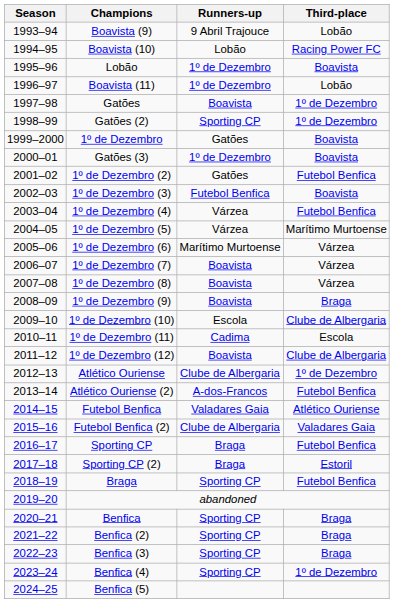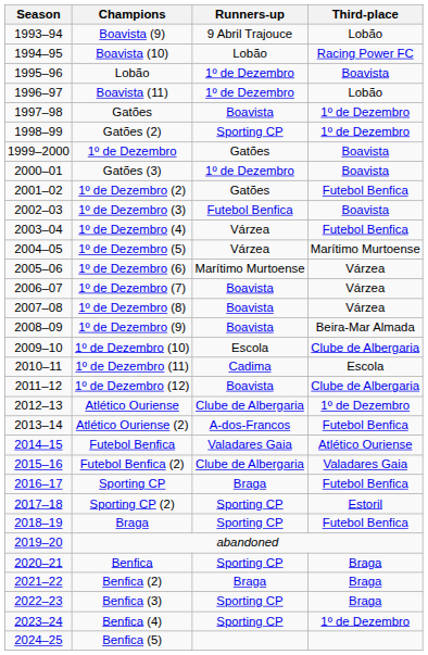 <table class="wikitable sortable">
 <tr>
 <th>Season</th>
 <th>Champions</th>
 <th>Runners-up</th>
 <th>Third-place</th>
 </tr>
 <tr align=center>
 <td>1993–94</td>
 <td><a href='#'>Boavista</a> (9)</td>
 <td>9 Abril Trajouce</td>
 <td>Lobão</td>
 </tr>
 <tr align=center>
 <td>1994–95</td>
 <td><a href='#'>Boavista</a> (10)</td>
 <td>Lobão</td>
 <td><a href='#'>Racing Power FC</a></td>
 </tr>
 <tr align=center>
 <td>1995–96</td>
 <td>Lobão</td>
 <td><a href='#'>1º de Dezembro</a></td>
 <td><a href='#'>Boavista</a></td>
 </tr>
 <tr align=center>
 <td>1996–97</td>
 <td><a href='#'>Boavista</a> (11)</td>
 <td><a href='#'>1º de Dezembro</a></td>
 <td>Lobão</td>
 </tr>
 <tr align=center>
 <td>1997–98</td>
 <td>Gatões</td>
 <td><a href='#'>Boavista</a></td>
 <td><a href='#'>1º de Dezembro</a></td>
 </tr>
 <tr align=center>
 <td>1998–99</td>
 <td>Gatões (2)</td>
 <td><a href='#'>Sporting CP</a></td>
 <td><a href='#'>1º de Dezembro</a></td>
 </tr>
 <tr align=center>
 <td>1999–2000</td>
 <td><a href='#'>1º de Dezembro</a></td>
 <td>Gatões</td>
 <td><a href='#'>Boavista</a></td>
 </tr>
 <tr align=center>
 <td>2000–01</td>
 <td>Gatões (3)</td>
 <td><a href='#'>1º de Dezembro</a></td>
 <td><a href='#'>Boavista</a></td>
 </tr>
 <tr align=center>
 <td>2001–02</td>
 <td><a href='#'>1º de Dezembro</a> (2)</td>
 <td>Gatões</td>
 <td><a href='#'>Futebol Benfica</a></td>
 </tr>
 <tr align=center>
 <td>2002–03</td>
 <td><a href='#'>1º de Dezembro</a> (3)</td>
 <td><a href='#'>Futebol Benfica</a></td>
 <td><a href='#'>Boavista</a></td>
 </tr>
 <tr align=center>
 <td>2003–04</td>
 <td><a href='#'>1º de Dezembro</a> (4)</td>
 <td>Várzea</td>
 <td><a href='#'>Futebol Benfica</a></td>
 </tr>
 <tr align=center>
 <td>2004–05</td>
 <td><a href='#'>1º de Dezembro</a> (5)</td>
 <td>Várzea</td>
 <td>Marítimo Murtoense</td>
 </tr>
 <tr align=center>
 <td>2005–06</td>
 <td><a href='#'>1º de Dezembro</a> (6)</td>
 <td>Marítimo Murtoense</td>
 <td>Várzea</td>
 </tr>
 <tr align=center>
 <td>2006–07</td>
 <td><a href='#'>1º de Dezembro</a> (7)</td>
 <td><a href='#'>Boavista</a></td>
 <td>Várzea</td>
 </tr>
 <tr align=center>
 <td>2007–08</td>
 <td><a href='#'>1º de Dezembro</a> (8)</td>
 <td><a href='#'>Boavista</a></td>
 <td>Várzea</td>
 </tr>
 <tr align=center>
 <td>2008–09</td>
 <td><a href='#'>1º de Dezembro</a> (9)</td>
 <td><a href='#'>Boavista</a></td>
-<td><a href='#'>Braga</a></td>
+<td>Beira-Mar Almada</td>
 </tr>
 <tr align=center>
 <td>2009–10</td>
 <td><a href='#'>1º de Dezembro</a> (10)</td>
 <td>Escola</td>
 <td><a href='#'>Clube de Albergaria</a></td>
 </tr>
 <tr align=center>
 <td>2010–11</td>
 <td><a href='#'>1º de Dezembro</a> (11)</td>
 <td><a href='#'>Cadima</a></td>
 <td>Escola</td>
 </tr>
 <tr align=center>
 <td>2011–12</td>
 <td><a href='#'>1º de Dezembro</a> (12)</td>
 <td><a href='#'>Boavista</a></td>
 <td><a href='#'>Clube de Albergaria</a></td>
 </tr>
 <tr align=center>
 <td>2012–13</td>
 <td><a href='#'>Atlético Ouriense</a></td>
 <td><a href='#'>Clube de Albergaria</a></td>
 <td><a href='#'>1º de Dezembro</a></td>
 </tr>
 <tr align=center>
 <td>2013–14</td>
 <td><a href='#'>Atlético Ouriense</a> (2)</td>
 <td><a href='#'>A-dos-Francos</a></td>
 <td><a href='#'>Futebol Benfica</a></td>
 </tr>
 <tr align=center>
 <td><a href='#'>2014–15</a></td>
 <td><a href='#'>Futebol Benfica</a></td>
 <td><a href='#'>Valadares Gaia</a></td>
 <td><a href='#'>Atlético Ouriense</a></td>
 </tr>
 <tr align=center>
 <td><a href='#'>2015–16</a></td>
 <td><a href='#'>Futebol Benfica</a> (2)</td>
 <td><a href='#'>Clube de Albergaria</a></td>
 <td><a href='#'>Valadares Gaia</a></td>
 </tr>
 <tr align=center>
 <td><a href='#'>2016–17</a></td>
 <td><a href='#'>Sporting CP</a></td>
 <td><a href='#'>Braga</a></td>
 <td><a href='#'>Futebol Benfica</a></td>
 </tr>
 <tr align=center>
 <td><a href='#'>2017–18</a></td>
 <td><a href='#'>Sporting CP</a> (2)</td>
-<td><a href='#'>Braga</a></td>
+<td><a href='#'>Sporting CP</a></td>
 <td><a href='#'>Estoril</a></td>
 </tr>
 <tr align=center>
 <td><a href='#'>2018–19</a></td>
 <td><a href='#'>Braga</a></td>
 <td><a href='#'>Sporting CP</a></td>
 <td><a href='#'>Futebol Benfica</a></td>
 </tr>
 <tr align=center>
 <td><a href='#'>2019–20</a></td>
 <td colspan=3><em>abandoned</em>  </td>
 </tr>
 <tr align=center>
 <td><a href='#'>2020–21</a></td>
 <td><a href='#'>Benfica</a></td>
 <td><a href='#'>Sporting CP</a></td>
 <td><a href='#'>Braga</a></td>
 </tr>
 <tr align=center>
 <td><a href='#'>2021–22</a></td>
 <td><a href='#'>Benfica</a> (2)</td>
-<td><a href='#'>Sporting CP</a></td>
+<td><a href='#'>Braga</a></td>
 <td><a href='#'>Braga</a></td>
 </tr>
 <tr align=center>
 <td><a href='#'>2022–23</a></td>
 <td><a href='#'>Benfica</a> (3)</td>
 <td><a href='#'>Sporting CP</a></td>
 <td><a href='#'>Braga</a></td>
 </tr>
 <tr align=center>
 <td><a href='#'>2023–24</a></td>
 <td><a href='#'>Benfica</a> (4)</td>
 <td><a href='#'>Sporting CP</a></td>
 <td><a href='#'>1º de Dezembro</a></td>
 </tr>
 <tr align=center>
 <td><a href='#'>2024–25</a></td>
 <td><a href='#'>Benfica</a> (5)</td>
 <td></td>
 <td></td>
 </tr>
 </table>
